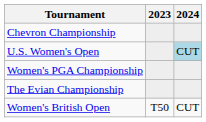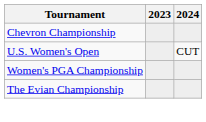 <table class="wikitable" style="font-size:95%;text-align:center;">
 <tr>
 <th>Tournament</th>
 <th>2023</th>
 <th>2024</th>
 </tr>
 <tr>
 <td align=left><a href='#'>Chevron Championship</a></td>
 <td style="background:#eeeeee;"></td>
 <td style="background:#eeeeee;"></td>
 </tr>
 <tr>
 <td align=left><a href='#'>U.S. Women's Open</a></td>
 <td style="background:#eeeeee;"></td>
-<td style="background: lightblue;">CUT</td>
+<td>CUT</td>
 </tr>
 <tr>
 <td align=left><a href='#'>Women's PGA Championship</a></td>
 <td style="background:#eeeeee;"></td>
 <td style="background:#eeeeee;"></td>
 </tr>
 <tr>
 <td align=left><a href='#'>The Evian Championship</a></td>
 <td style="background:#eeeeee;"></td>
 <td style="background:#eeeeee;"></td>
 </tr>
-<tr>
-<td align=left><a href='#'>Women's British Open</a></td>
-<td>T50</td>
-<td>CUT</td>
-</tr>
 </table>
